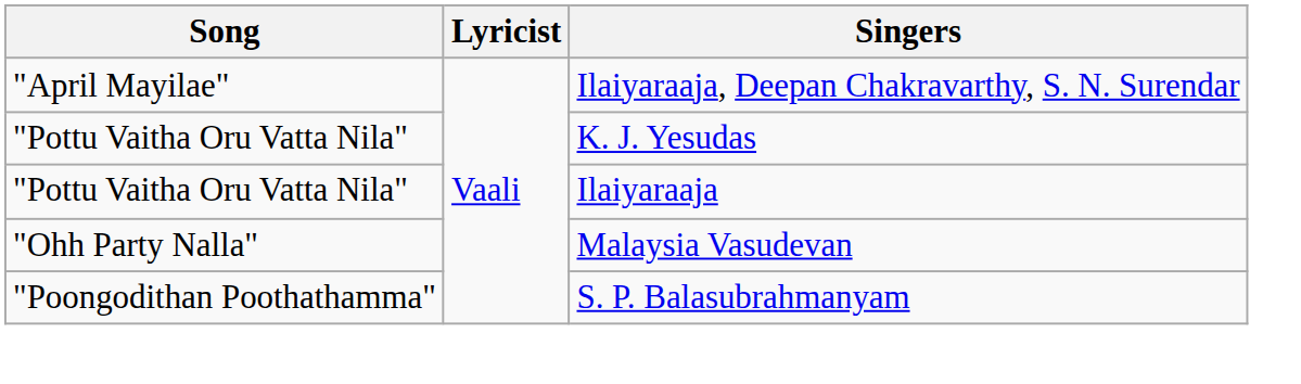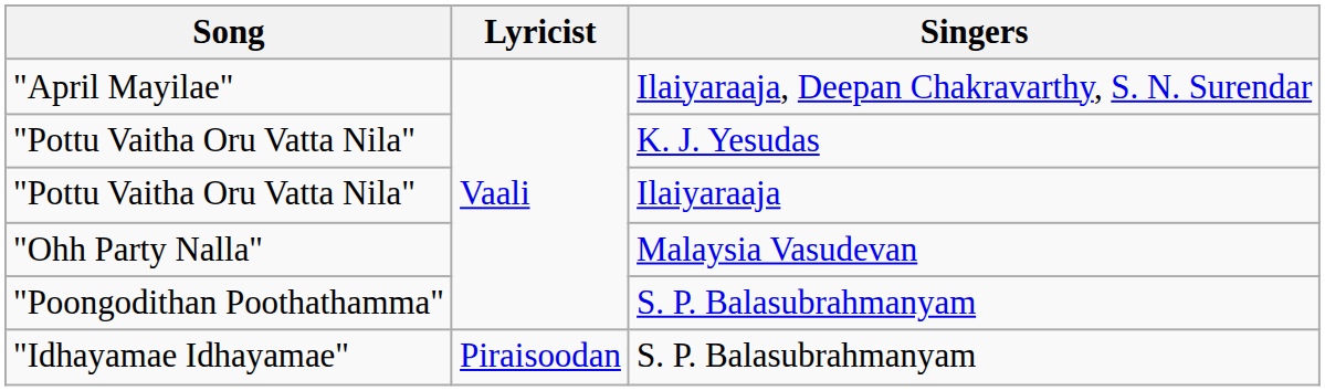 <table class="wikitable">
 <tr>
 <th>Song</th>
 <th>Lyricist</th>
 <th>Singers</th>
 </tr>
 <tr>
 <td>"April Mayilae"</td>
 <td rowspan=5><a href='#'>Vaali</a></td>
 <td><a href='#'>Ilaiyaraaja</a>, <a href='#'>Deepan Chakravarthy</a>, <a href='#'>S. N. Surendar</a></td>
 </tr>
 <tr>
 <td>"Pottu Vaitha Oru Vatta Nila"</td>
 <td><a href='#'>K. J. Yesudas</a></td>
 </tr>
 <tr>
 <td>"Pottu Vaitha Oru Vatta Nila"</td>
 <td><a href='#'>Ilaiyaraaja</a></td>
 </tr>
 <tr>
 <td>"Ohh Party Nalla"</td>
 <td><a href='#'>Malaysia Vasudevan</a></td>
 </tr>
 <tr>
 <td>"Poongodithan Poothathamma"</td>
 <td><a href='#'>S. P. Balasubrahmanyam</a></td>
 </tr>
+<tr>
+<td>"Idhayamae Idhayamae"</td>
+<td><a href='#'>Piraisoodan</a></td>
+<td>S. P. Balasubrahmanyam</td>
+</tr>
 </table>
